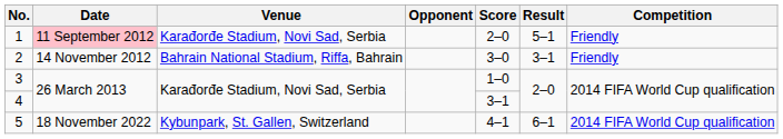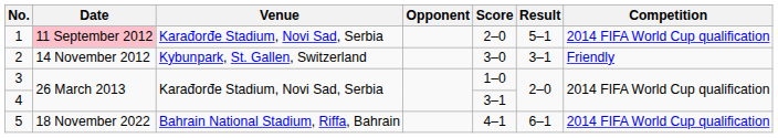 <table class="wikitable sortable">
 <tr>
 <th scope="col">No.</th>
 <th scope="col">Date</th>
 <th scope="col">Venue</th>
 <th scope="col">Opponent</th>
 <th scope="col">Score</th>
 <th scope="col">Result</th>
 <th scope="col">Competition</th>
 </tr>
 <tr>
 <td align="center">1</td>
 <td style="background: pink;">11 September 2012</td>
 <td><a href='#'>Karađorđe Stadium</a>, <a href='#'>Novi Sad</a>, Serbia</td>
 <td></td>
 <td align="center">2–0</td>
 <td align="center">5–1</td>
-<td><a href='#'>Friendly</a></td>
+<td><a href='#'>2014 FIFA World Cup qualification</a></td>
 </tr>
 <tr>
 <td align="center">2</td>
 <td>14 November 2012</td>
-<td><a href='#'>Bahrain National Stadium</a>, <a href='#'>Riffa</a>, Bahrain</td>
+<td><a href='#'>Kybunpark</a>, <a href='#'>St. Gallen</a>, Switzerland</td>
 <td></td>
 <td align="center">3–0</td>
 <td align="center">3–1</td>
 <td><a href='#'>Friendly</a></td>
 </tr>
 <tr>
 <td align="center">3</td>
 <td rowspan="2">26 March 2013</td>
 <td rowspan="2">Karađorđe Stadium, Novi Sad, Serbia</td>
 <td rowspan="2"></td>
 <td align="center">1–0</td>
 <td rowspan="2" style="text-align:center">2–0</td>
 <td rowspan="2">2014 FIFA World Cup qualification</td>
 </tr>
 <tr>
 <td align="center">4</td>
 <td align="center">3–1</td>
 </tr>
 <tr>
 <td align="center">5</td>
 <td>18 November 2022</td>
-<td><a href='#'>Kybunpark</a>, <a href='#'>St. Gallen</a>, Switzerland</td>
+<td><a href='#'>Bahrain National Stadium</a>, <a href='#'>Riffa</a>, Bahrain</td>
 <td></td>
 <td align="center">4–1</td>
 <td align="center">6–1</td>
 <td><a href='#'>2014 FIFA World Cup qualification</a></td>
 </tr>
 </table>
